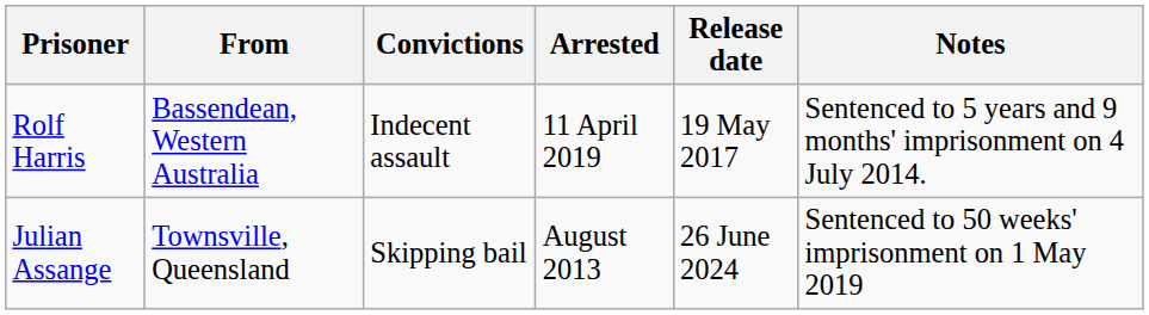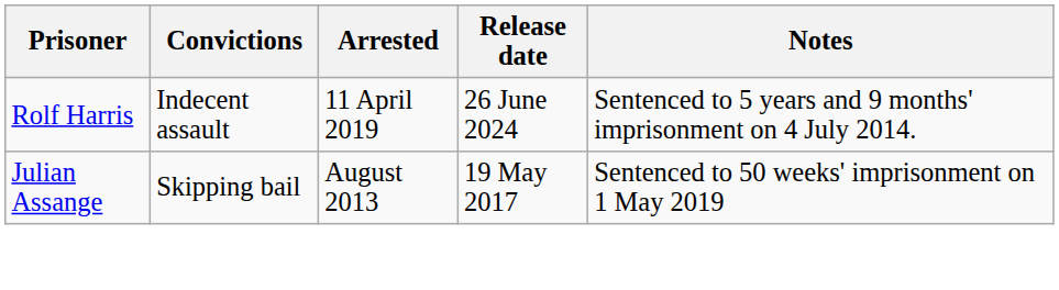 <table class="wikitable" style="width:100%;">
 <tr>
 <th>Prisoner</th>
-<th>From</th>
 <th>Convictions</th>
 <th>Arrested</th>
 <th>Release date</th>
 <th>Notes</th>
 </tr>
 <tr style="text-align:left;">
 <td><a href='#'>Rolf Harris</a></td>
-<td><a href='#'>Bassendean, Western Australia</a></td>
 <td>Indecent assault</td>
 <td>11 April 2019</td>
-<td>19 May 2017</td>
+<td>26 June 2024</td>
 <td>Sentenced to 5 years and 9 months' imprisonment on 4 July 2014.</td>
 </tr>
 <tr style="text-align:left;">
 <td><a href='#'>Julian Assange</a></td>
-<td><a href='#'>Townsville</a>, Queensland</td>
 <td>Skipping bail</td>
 <td>August 2013</td>
-<td>26 June 2024</td>
+<td>19 May 2017</td>
 <td>Sentenced to 50 weeks' imprisonment on 1 May 2019</td>
 </tr>
 </table>
